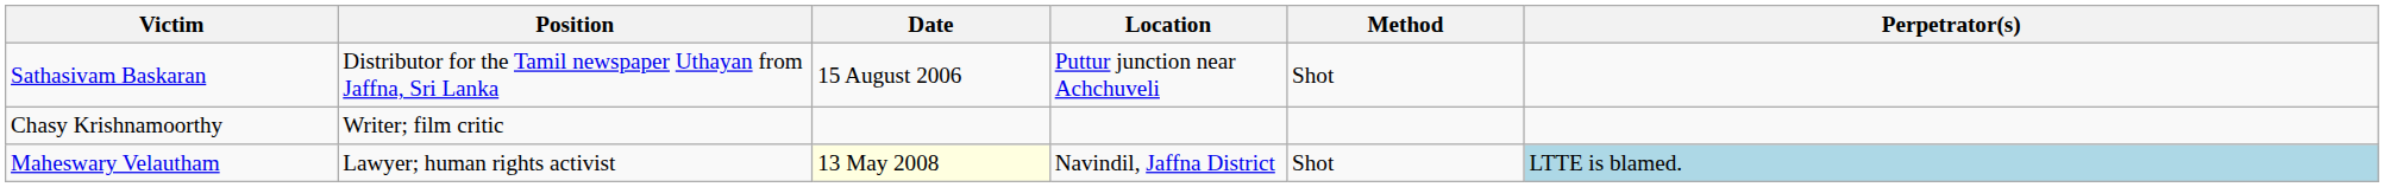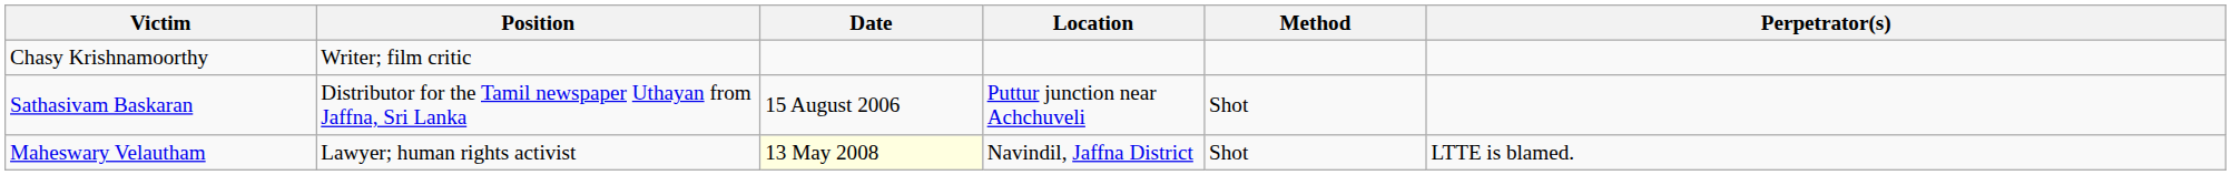 <table class="wikitable" style="font-size:95%;width:100%;valign=top">
 <tr>
 <th width="14%">Victim</th>
 <th width="20%">Position</th>
 <th width="10%">Date</th>
 <th width="10%">Location</th>
 <th width="10%">Method</th>
 <th width="36%">Perpetrator(s)</th>
+</tr>
+<tr valign=top>
+<td>Chasy Krishnamoorthy</td>
+<td>Writer; film critic</td>
+<td></td>
+<td></td>
+<td></td>
+<td></td>
 </tr>
 <tr>
 <td><a href='#'>Sathasivam Baskaran</a></td>
 <td>Distributor for the <a href='#'>Tamil newspaper</a> <a href='#'>Uthayan</a> from <a href='#'>Jaffna, Sri Lanka</a></td>
 <td>15 August 2006</td>
 <td><a href='#'>Puttur</a> junction near <a href='#'>Achchuveli</a></td>
 <td>Shot</td>
 <td></td>
 </tr>
 <tr valign=top>
-<td>Chasy Krishnamoorthy</td>
-<td>Writer; film critic</td>
-<td></td>
-<td></td>
-<td></td>
-<td></td>
-</tr>
-<tr valign=top>
 <td><a href='#'>Maheswary Velautham</a></td>
 <td>Lawyer; human rights activist</td>
 <td style="background: lightyellow;">13 May 2008</td>
 <td>Navindil, <a href='#'>Jaffna District</a></td>
 <td>Shot</td>
-<td style="background: lightblue;">LTTE is blamed.</td>
+<td>LTTE is blamed.</td>
 </tr>
 </table>
